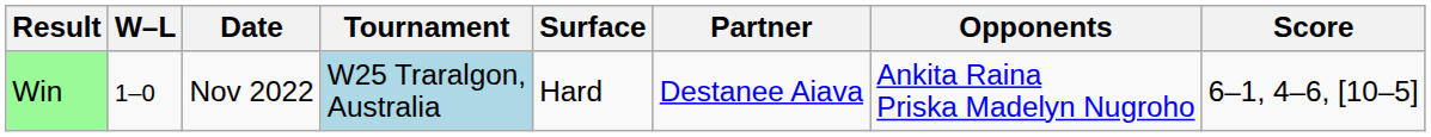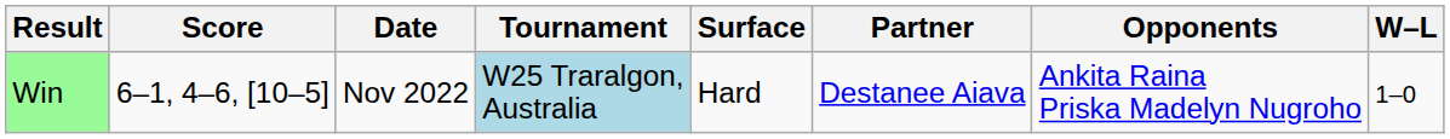 <table class="sortable wikitable">
 <tr>
 <th>Result</th>
-<th class="unsortable">W–L</th>
+<th class="unsortable">Score</th>
 <th>Date</th>
 <th>Tournament</th>
 <th>Surface</th>
 <th>Partner</th>
 <th>Opponents</th>
-<th class="unsortable">Score</th>
+<th class="unsortable">W–L</th>
 </tr>
 <tr>
 <td style="background:#98fb98">Win</td>
-<td><small>1–0</small></td>
+<td>6–1, 4–6, [10–5]</td>
 <td>Nov 2022</td>
 <td style="background:lightblue;">W25 Traralgon, <br>Australia</td>
 <td>Hard</td>
 <td> <a href='#'>Destanee Aiava</a></td>
 <td> <a href='#'>Ankita Raina</a><br> <a href='#'>Priska Madelyn Nugroho</a></td>
-<td>6–1, 4–6, [10–5]</td>
+<td><small>1–0</small></td>
 </tr>
 </table>
